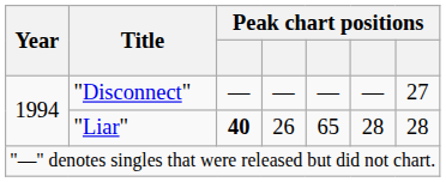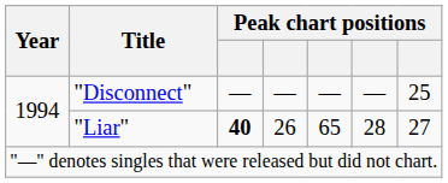 <table class="wikitable" style="text-align:center">
 <tr>
 <th rowspan="2">Year</th>
 <th rowspan="2" align="center">Title</th>
 <th colspan="5">Peak chart positions</th>
 </tr>
 <tr>
 <th width=25px></th>
 <th width=25px></th>
 <th width=25px><br></th>
 <th width=25px><br></th>
 <th width=25px><br></th>
 </tr>
 <tr>
 <td rowspan="2">1994</td>
 <td align="left">"<a href='#'>Disconnect</a>"</td>
 <td>—</td>
 <td>—</td>
 <td>—</td>
 <td>—</td>
-<td>27</td>
+<td>25</td>
 </tr>
 <tr>
 <td align="left">"<a href='#'>Liar</a>"</td>
 <td><strong>40</strong></td>
 <td>26</td>
 <td>65</td>
 <td>28</td>
-<td>28</td>
+<td>27</td>
 </tr>
 <tr>
 <td colspan=13 style="font-size:85%">"—" denotes singles that were released but did not chart.</td>
 </tr>
 </table>
